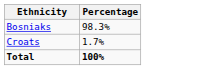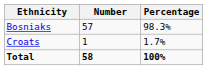 <table class="wikitable">
 <tr>
 <th width="100px">Ethnicity</th>
+<th width="80px">Number</th>
 <th width="80px">Percentage</th>
 </tr>
 <tr>
 <td><a href='#'>Bosniaks</a></td>
+<td>57</td>
 <td>98.3%</td>
 </tr>
 <tr>
 <td><a href='#'>Croats</a></td>
+<td>1</td>
 <td>1.7%</td>
 </tr>
 <tr>
 <td><strong>Total</strong></td>
+<td><strong>58</strong></td>
 <td><strong>100%</strong></td>
 </tr>
 </table>
